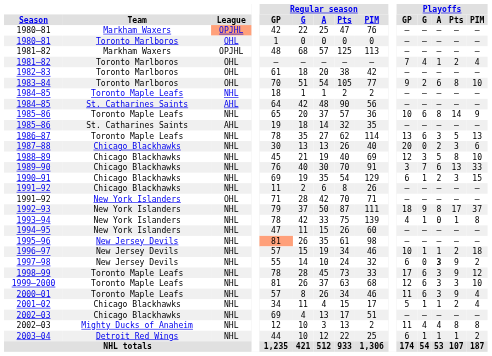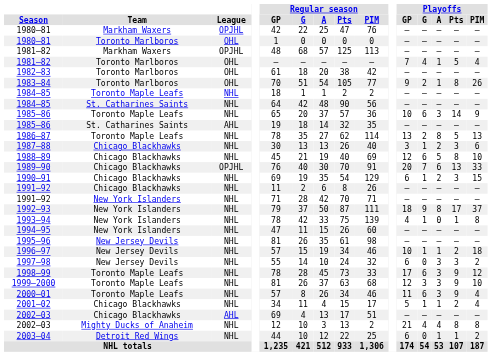 <table border="0" cellpadding="1" cellspacing="0" style="text-align:center; width:60em">
 <tr bgcolor="#e0e0e0">
 <th colspan="3" bgcolor="#ffffff"> </th>
 <th rowspan="99" bgcolor="#ffffff"> </th>
 <th colspan="5"><a href='#'>Regular season</a></th>
 <th rowspan="99" bgcolor="#ffffff"> </th>
 <th colspan="5"><a href='#'>Playoffs</a></th>
 </tr>
 <tr bgcolor="#e0e0e0">
 <th><a href='#'>Season</a></th>
 <th>Team</th>
 <th>League</th>
 <th>GP</th>
 <th><a href='#'>G</a></th>
 <th><a href='#'>A</a></th>
 <th><a href='#'>Pts</a></th>
 <th><a href='#'>PIM</a></th>
 <th>GP</th>
 <th>G</th>
 <th>A</th>
 <th>Pts</th>
 <th>PIM</th>
 </tr>
 <tr>
 <td>1980–81</td>
 <td><a href='#'>Markham Waxers</a></td>
-<td style="background: lightsalmon;"><a href='#'>OPJHL</a></td>
+<td><a href='#'>OPJHL</a></td>
 <td>42</td>
 <td>22</td>
 <td>25</td>
 <td>47</td>
 <td>76</td>
 <td>—</td>
 <td>—</td>
 <td>—</td>
 <td>—</td>
 <td>—</td>
 </tr>
 <tr bgcolor="#f0f0f0">
 <td><a href='#'>1980–81</a></td>
 <td><a href='#'>Toronto Marlboros</a></td>
 <td><a href='#'>OHL</a></td>
 <td>1</td>
 <td>0</td>
 <td>0</td>
 <td>0</td>
 <td>0</td>
 <td>—</td>
 <td>—</td>
 <td>—</td>
 <td>—</td>
 <td>—</td>
 </tr>
 <tr>
 <td>1981–82</td>
 <td>Markham Waxers</td>
 <td>OPJHL</td>
 <td>48</td>
 <td>68</td>
 <td>57</td>
 <td>125</td>
 <td>113</td>
 <td>—</td>
 <td>—</td>
 <td>—</td>
 <td>—</td>
 <td>—</td>
 </tr>
 <tr bgcolor="#f0f0f0">
 <td><a href='#'>1981–82</a></td>
 <td>Toronto Marlboros</td>
 <td>OHL</td>
 <td>—</td>
 <td>—</td>
 <td>—</td>
 <td>—</td>
 <td>—</td>
 <td>7</td>
 <td>4</td>
 <td>1</td>
-<td>2</td>
+<td>5</td>
 <td>4</td>
 </tr>
 <tr>
 <td><a href='#'>1982–83</a></td>
 <td>Toronto Marlboros</td>
 <td>OHL</td>
 <td>61</td>
 <td>18</td>
 <td>20</td>
 <td>38</td>
 <td>42</td>
 <td>—</td>
 <td>—</td>
 <td>—</td>
 <td>—</td>
 <td>—</td>
 </tr>
 <tr bgcolor="#f0f0f0">
 <td><a href='#'>1983–84</a></td>
 <td>Toronto Marlboros</td>
 <td>OHL</td>
 <td>70</td>
 <td>51</td>
 <td>54</td>
 <td>105</td>
 <td>77</td>
 <td>9</td>
 <td>2</td>
-<td>6</td>
+<td>1</td>
 <td>8</td>
-<td>10</td>
+<td>26</td>
 </tr>
 <tr>
 <td><a href='#'>1984–85</a></td>
 <td><a href='#'>Toronto Maple Leafs</a></td>
 <td><a href='#'>NHL</a></td>
 <td>18</td>
 <td>1</td>
 <td>1</td>
 <td>2</td>
 <td>2</td>
 <td>—</td>
 <td>—</td>
 <td>—</td>
 <td>—</td>
 <td>—</td>
 </tr>
 <tr bgcolor="#f0f0f0">
 <td><a href='#'>1984–85</a></td>
 <td><a href='#'>St. Catharines Saints</a></td>
-<td><a href='#'>AHL</a></td>
+<td>NHL</td>
 <td>64</td>
 <td>42</td>
 <td>48</td>
 <td>90</td>
 <td>56</td>
 <td>—</td>
 <td>—</td>
 <td>—</td>
 <td>—</td>
 <td>—</td>
 </tr>
 <tr>
 <td><a href='#'>1985–86</a></td>
 <td>Toronto Maple Leafs</td>
 <td>NHL</td>
 <td>65</td>
 <td>20</td>
 <td>37</td>
 <td>57</td>
 <td>36</td>
 <td>10</td>
 <td>6</td>
-<td>8</td>
+<td>3</td>
 <td>14</td>
 <td>9</td>
 </tr>
 <tr bgcolor="#f0f0f0">
 <td><a href='#'>1985–86</a></td>
 <td>St. Catharines Saints</td>
 <td>AHL</td>
 <td>19</td>
 <td>18</td>
 <td>14</td>
 <td>32</td>
 <td>35</td>
 <td>—</td>
 <td>—</td>
 <td>—</td>
 <td>—</td>
 <td>—</td>
 </tr>
 <tr>
 <td><a href='#'>1986–87</a></td>
 <td>Toronto Maple Leafs</td>
 <td>NHL</td>
 <td>78</td>
 <td>35</td>
 <td>27</td>
 <td>62</td>
 <td>114</td>
 <td>13</td>
-<td>6</td>
-<td>3</td>
+<td>2</td>
+<td>8</td>
 <td>5</td>
 <td>13</td>
 </tr>
 <tr bgcolor="#f0f0f0">
 <td><a href='#'>1987–88</a></td>
 <td><a href='#'>Chicago Blackhawks</a></td>
 <td>NHL</td>
 <td>30</td>
 <td>13</td>
 <td>13</td>
 <td>26</td>
 <td>40</td>
-<td>20</td>
-<td>0</td>
+<td>3</td>
+<td>1</td>
 <td>2</td>
 <td>3</td>
 <td>6</td>
 </tr>
 <tr>
 <td><a href='#'>1988–89</a></td>
 <td>Chicago Blackhawks</td>
 <td>NHL</td>
 <td>45</td>
 <td>21</td>
 <td>19</td>
 <td>40</td>
 <td>69</td>
 <td>12</td>
-<td>3</td>
+<td>6</td>
 <td>5</td>
 <td>8</td>
 <td>10</td>
 </tr>
 <tr bgcolor="#f0f0f0">
 <td><a href='#'>1989–90</a></td>
 <td>Chicago Blackhawks</td>
-<td>NHL</td>
+<td>OPJHL</td>
 <td>76</td>
 <td>40</td>
 <td>30</td>
 <td>70</td>
 <td>91</td>
-<td>3</td>
+<td>20</td>
 <td>7</td>
 <td>6</td>
 <td>13</td>
 <td>33</td>
 </tr>
 <tr>
 <td><a href='#'>1990–91</a></td>
 <td>Chicago Blackhawks</td>
 <td>NHL</td>
 <td>69</td>
 <td>19</td>
 <td>35</td>
 <td>54</td>
 <td>129</td>
 <td>6</td>
 <td>1</td>
 <td>2</td>
 <td>3</td>
 <td>15</td>
 </tr>
 <tr bgcolor="#f0f0f0">
 <td><a href='#'>1991–92</a></td>
 <td>Chicago Blackhawks</td>
 <td>NHL</td>
 <td>11</td>
 <td>2</td>
 <td>6</td>
 <td>8</td>
 <td>26</td>
 <td>—</td>
 <td>—</td>
 <td>—</td>
 <td>—</td>
 <td>—</td>
 </tr>
 <tr>
 <td>1991–92</td>
 <td><a href='#'>New York Islanders</a></td>
-<td>OHL</td>
+<td>NHL</td>
 <td>71</td>
 <td>28</td>
 <td>42</td>
 <td>70</td>
 <td>71</td>
 <td>—</td>
 <td>—</td>
 <td>—</td>
 <td>—</td>
 <td>—</td>
 </tr>
 <tr bgcolor="#f0f0f0">
 <td><a href='#'>1992–93</a></td>
 <td>New York Islanders</td>
 <td>NHL</td>
 <td>79</td>
 <td>37</td>
 <td>50</td>
 <td>87</td>
 <td>111</td>
 <td>18</td>
 <td>9</td>
 <td>8</td>
 <td>17</td>
 <td>37</td>
 </tr>
 <tr>
 <td><a href='#'>1993–94</a></td>
 <td>New York Islanders</td>
 <td>NHL</td>
 <td>78</td>
 <td>42</td>
 <td>33</td>
 <td>75</td>
 <td>139</td>
 <td>4</td>
 <td>1</td>
 <td>0</td>
 <td>1</td>
 <td>8</td>
 </tr>
 <tr bgcolor="#f0f0f0">
 <td><a href='#'>1994–95</a></td>
 <td>New York Islanders</td>
 <td>NHL</td>
 <td>47</td>
 <td>11</td>
 <td>15</td>
 <td>26</td>
 <td>60</td>
 <td>—</td>
 <td>—</td>
 <td>—</td>
 <td>—</td>
 <td>—</td>
 </tr>
 <tr>
 <td><a href='#'>1995–96</a></td>
 <td><a href='#'>New Jersey Devils</a></td>
 <td>NHL</td>
-<td style="background: lightsalmon;">81</td>
+<td>81</td>
 <td>26</td>
 <td>35</td>
 <td>61</td>
 <td>98</td>
 <td>—</td>
 <td>—</td>
 <td>—</td>
 <td>—</td>
 <td>—</td>
 </tr>
 <tr bgcolor="#f0f0f0">
 <td><a href='#'>1996–97</a></td>
 <td>New Jersey Devils</td>
 <td>NHL</td>
 <td>57</td>
 <td>15</td>
 <td>19</td>
 <td>34</td>
 <td>46</td>
 <td>10</td>
 <td>1</td>
 <td>1</td>
 <td>2</td>
 <td>18</td>
 </tr>
 <tr>
 <td><a href='#'>1997–98</a></td>
 <td>New Jersey Devils</td>
 <td>NHL</td>
 <td>55</td>
 <td>14</td>
 <td>10</td>
 <td>24</td>
 <td>32</td>
 <td>6</td>
 <td>0</td>
-<td><strong>3</strong></td>
-<td>9</td>
+<td>3</td>
+<td>3</td>
 <td>2</td>
 </tr>
 <tr bgcolor="#f0f0f0">
 <td><a href='#'>1998–99</a></td>
 <td>Toronto Maple Leafs</td>
 <td>NHL</td>
 <td>78</td>
 <td>28</td>
 <td>45</td>
 <td>73</td>
 <td>33</td>
 <td>17</td>
 <td>6</td>
 <td>3</td>
 <td>9</td>
 <td>12</td>
 </tr>
 <tr>
 <td><a href='#'>1999–2000</a></td>
 <td>Toronto Maple Leafs</td>
 <td>NHL</td>
 <td>81</td>
 <td>26</td>
 <td>37</td>
 <td>63</td>
 <td>68</td>
 <td>12</td>
-<td>6</td>
 <td>3</td>
 <td>3</td>
+<td>9</td>
 <td>10</td>
 </tr>
 <tr bgcolor="#f0f0f0">
 <td><a href='#'>2000–01</a></td>
 <td>Toronto Maple Leafs</td>
 <td>NHL</td>
 <td>57</td>
 <td>8</td>
 <td>26</td>
 <td>34</td>
 <td>46</td>
 <td>11</td>
 <td>6</td>
 <td>3</td>
 <td>9</td>
 <td>4</td>
 </tr>
 <tr>
 <td><a href='#'>2001–02</a></td>
 <td>Chicago Blackhawks</td>
 <td>NHL</td>
 <td>34</td>
 <td>11</td>
 <td>4</td>
 <td>15</td>
 <td>17</td>
 <td>5</td>
 <td>1</td>
 <td>1</td>
 <td>2</td>
 <td>4</td>
 </tr>
 <tr bgcolor="#f0f0f0">
 <td><a href='#'>2002–03</a></td>
 <td>Chicago Blackhawks</td>
-<td>NHL</td>
+<td><a href='#'>AHL</a></td>
 <td>69</td>
 <td>4</td>
 <td>13</td>
 <td>17</td>
 <td>51</td>
 <td>—</td>
 <td>—</td>
 <td>—</td>
 <td>—</td>
 <td>—</td>
 </tr>
 <tr>
 <td>2002–03</td>
 <td><a href='#'>Mighty Ducks of Anaheim</a></td>
 <td>NHL</td>
 <td>12</td>
 <td>10</td>
 <td>3</td>
 <td>13</td>
 <td>2</td>
-<td>11</td>
+<td>21</td>
 <td>4</td>
 <td>4</td>
 <td>8</td>
 <td>8</td>
 </tr>
 <tr bgcolor="#f0f0f0">
 <td><a href='#'>2003–04</a></td>
 <td><a href='#'>Detroit Red Wings</a></td>
 <td>NHL</td>
 <td>44</td>
 <td>10</td>
 <td>12</td>
 <td>22</td>
 <td>25</td>
 <td>6</td>
-<td>1</td>
+<td>0</td>
 <td>1</td>
 <td>1</td>
 <td>2</td>
 </tr>
 <tr bgcolor="#e0e0e0">
 <th colspan="3">NHL totals</th>
 <th>1,235</th>
 <th>421</th>
 <th>512</th>
 <th>933</th>
 <th>1,306</th>
 <th>174</th>
 <th>54</th>
 <th>53</th>
 <th>107</th>
 <th>187</th>
 </tr>
 </table>
